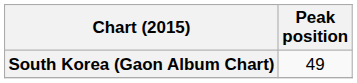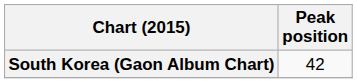 <table class="wikitable sortable plainrowheaders" style="text-align:center;">
 <tr>
 <th>Chart (2015)</th>
 <th>Peak<br>position</th>
 </tr>
 <tr>
 <th scope="row">South Korea (Gaon Album Chart)</th>
-<td>49</td>
+<td>42</td>
 </tr>
 <tr>
 </tr>
 </table>
